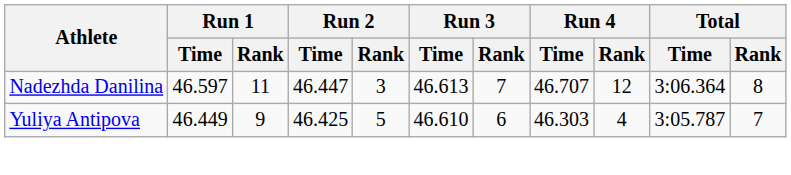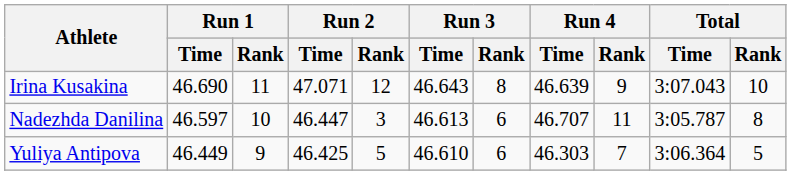 <table class="wikitable" border="1" style="font-size:90%">
 <tr>
 <th rowspan="2">Athlete</th>
 <th colspan="2">Run 1</th>
 <th colspan="2">Run 2</th>
 <th colspan="2">Run 3</th>
 <th colspan="2">Run 4</th>
 <th colspan="2">Total</th>
 </tr>
 <tr>
 <th>Time</th>
 <th>Rank</th>
 <th>Time</th>
 <th>Rank</th>
 <th>Time</th>
 <th>Rank</th>
 <th>Time</th>
 <th>Rank</th>
 <th>Time</th>
 <th>Rank</th>
 </tr>
 <tr>
+<td><a href='#'>Irina Kusakina</a></td>
+<td align="center">46.690</td>
+<td align="center">11</td>
+<td align="center">47.071</td>
+<td align="center">12</td>
+<td align="center">46.643</td>
+<td align="center">8</td>
+<td align="center">46.639</td>
+<td align="center">9</td>
+<td align="center">3:07.043</td>
+<td align="center">10</td>
+</tr>
+<tr>
 <td><a href='#'>Nadezhda Danilina</a></td>
 <td align="center">46.597</td>
-<td align="center">11</td>
+<td align="center">10</td>
 <td align="center">46.447</td>
 <td align="center">3</td>
 <td align="center">46.613</td>
-<td align="center">7</td>
+<td align="center">6</td>
 <td align="center">46.707</td>
-<td align="center">12</td>
-<td align="center">3:06.364</td>
+<td align="center">11</td>
+<td align="center">3:05.787</td>
 <td align="center">8</td>
 </tr>
 <tr>
 <td><a href='#'>Yuliya Antipova</a></td>
 <td align="center">46.449</td>
 <td align="center">9</td>
 <td align="center">46.425</td>
 <td align="center">5</td>
 <td align="center">46.610</td>
 <td align="center">6</td>
 <td align="center">46.303</td>
-<td align="center">4</td>
-<td align="center">3:05.787</td>
 <td align="center">7</td>
+<td align="center">3:06.364</td>
+<td align="center">5</td>
 </tr>
 </table>
